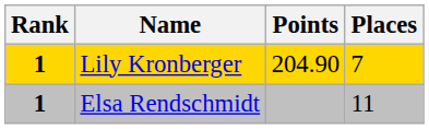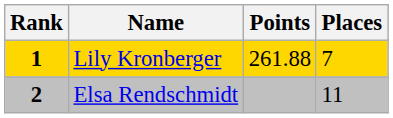 <table class="wikitable">
 <tr>
 <th>Rank</th>
 <th>Name</th>
 <th>Points</th>
 <th>Places</th>
 </tr>
 <tr bgcolor=gold>
 <td align=center><strong>1</strong></td>
 <td> <a href='#'>Lily Kronberger</a></td>
-<td>204.90</td>
+<td>261.88</td>
 <td>7</td>
 </tr>
 <tr bgcolor=silver>
-<td align=center><strong>1</strong></td>
+<td align=center><strong>2</strong></td>
 <td> <a href='#'>Elsa Rendschmidt</a></td>
 <td></td>
 <td>11</td>
 </tr>
 </table>
